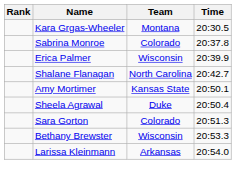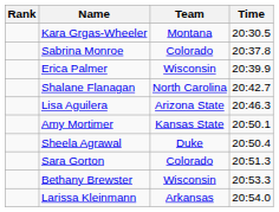 <table class="wikitable sortable" style="text-align:center">
 <tr>
 <th>Rank</th>
 <th>Name</th>
 <th>Team</th>
 <th>Time</th>
 </tr>
 <tr>
 <td></td>
 <td align=left> <a href='#'>Kara Grgas-Wheeler</a></td>
 <td><a href='#'>Montana</a></td>
 <td>20:30.5</td>
 </tr>
 <tr>
 <td></td>
 <td align=left> <a href='#'>Sabrina Monroe</a></td>
 <td><a href='#'>Colorado</a></td>
 <td>20:37.8</td>
 </tr>
 <tr>
 <td></td>
 <td align=left> <a href='#'>Erica Palmer</a></td>
 <td><a href='#'>Wisconsin</a></td>
 <td>20:39.9</td>
 </tr>
 <tr>
 <td></td>
 <td align=left> <a href='#'>Shalane Flanagan</a></td>
 <td><a href='#'>North Carolina</a></td>
 <td>20:42.7</td>
 </tr>
 <tr>
 <td></td>
+<td align=left> <a href='#'>Lisa Aguilera</a></td>
+<td><a href='#'>Arizona State</a></td>
+<td>20:46.3</td>
+</tr>
+<tr>
+<td></td>
 <td align=left> <a href='#'>Amy Mortimer</a></td>
 <td><a href='#'>Kansas State</a></td>
 <td>20:50.1</td>
 </tr>
 <tr>
 <td></td>
 <td align=left> <a href='#'>Sheela Agrawal</a></td>
 <td><a href='#'>Duke</a></td>
 <td>20:50.4</td>
 </tr>
 <tr>
 <td></td>
 <td align=left> <a href='#'>Sara Gorton</a></td>
 <td><a href='#'>Colorado</a></td>
 <td>20:51.3</td>
 </tr>
 <tr>
 <td></td>
 <td align=left> <a href='#'>Bethany Brewster</a></td>
 <td><a href='#'>Wisconsin</a></td>
 <td>20:53.3</td>
 </tr>
 <tr>
 <td></td>
 <td align=left> <a href='#'>Larissa Kleinmann</a></td>
 <td><a href='#'>Arkansas</a></td>
 <td>20:54.0</td>
 </tr>
 </table>
